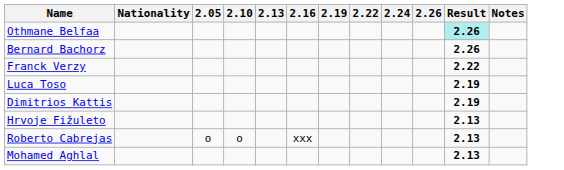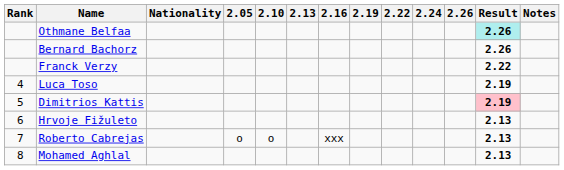 <table class="wikitable sortable" style="text-align:center">
 <tr>
+<th>Rank</th>
 <th>Name</th>
 <th>Nationality</th>
 <th>2.05</th>
 <th>2.10</th>
 <th>2.13</th>
 <th>2.16</th>
 <th>2.19</th>
 <th>2.22</th>
 <th>2.24</th>
 <th>2.26</th>
 <th>Result</th>
 <th>Notes</th>
 </tr>
 <tr>
+<td></td>
 <td align=left><a href='#'>Othmane Belfaa</a></td>
 <td align=left></td>
 <td></td>
 <td></td>
 <td></td>
 <td></td>
 <td></td>
 <td></td>
 <td></td>
 <td></td>
 <td style="background: paleturquoise;"><strong>2.26</strong></td>
 <td></td>
 </tr>
 <tr>
+<td></td>
 <td align=left><a href='#'>Bernard Bachorz</a></td>
 <td align=left></td>
 <td></td>
 <td></td>
 <td></td>
 <td></td>
 <td></td>
 <td></td>
 <td></td>
 <td></td>
 <td><strong>2.26</strong></td>
 <td></td>
 </tr>
 <tr>
+<td></td>
 <td align=left><a href='#'>Franck Verzy</a></td>
 <td align=left></td>
 <td></td>
 <td></td>
 <td></td>
 <td></td>
 <td></td>
 <td></td>
 <td></td>
 <td></td>
 <td><strong>2.22</strong></td>
 <td></td>
 </tr>
 <tr>
+<td>4</td>
 <td align=left><a href='#'>Luca Toso</a></td>
 <td align=left></td>
 <td></td>
 <td></td>
 <td></td>
 <td></td>
 <td></td>
 <td></td>
 <td></td>
 <td></td>
 <td><strong>2.19</strong></td>
 <td></td>
 </tr>
 <tr>
+<td>5</td>
 <td align=left><a href='#'>Dimitrios Kattis</a></td>
 <td align=left></td>
 <td></td>
 <td></td>
 <td></td>
 <td></td>
 <td></td>
 <td></td>
 <td></td>
 <td></td>
-<td><strong>2.19</strong></td>
+<td style="background: pink;"><strong>2.19</strong></td>
 <td></td>
 </tr>
 <tr>
+<td>6</td>
 <td align=left><a href='#'>Hrvoje Fižuleto</a></td>
 <td align=left></td>
 <td></td>
 <td></td>
 <td></td>
 <td></td>
 <td></td>
 <td></td>
 <td></td>
 <td></td>
 <td><strong>2.13</strong></td>
 <td></td>
 </tr>
 <tr>
+<td>7</td>
 <td align=left><a href='#'>Roberto Cabrejas</a></td>
 <td align=left></td>
 <td>o</td>
 <td>o</td>
 <td></td>
 <td>xxx</td>
 <td></td>
 <td></td>
 <td></td>
 <td></td>
 <td><strong>2.13</strong></td>
 <td></td>
 </tr>
 <tr>
+<td>8</td>
 <td align=left><a href='#'>Mohamed Aghlal</a></td>
 <td align=left></td>
 <td></td>
 <td></td>
 <td></td>
 <td></td>
 <td></td>
 <td></td>
 <td></td>
 <td></td>
 <td><strong>2.13</strong></td>
 <td></td>
 </tr>
 </table>
